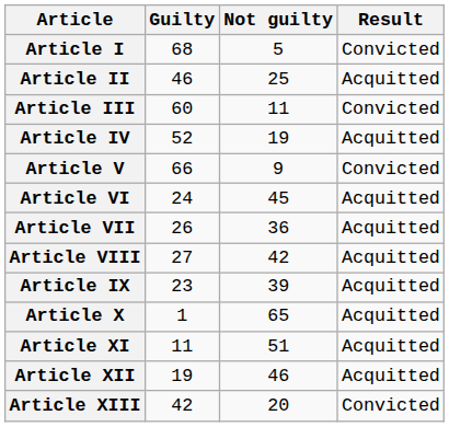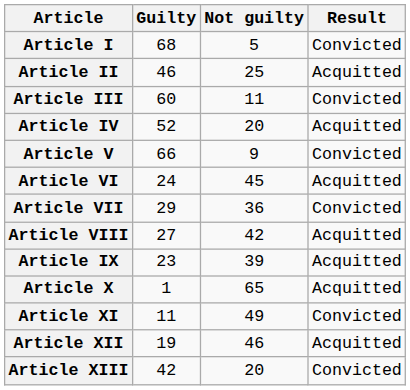 <table class="wikitable">
 <tr>
 <th scope="col">Article</th>
 <th scope="col">Guilty</th>
 <th scope="col">Not guilty</th>
 <th scope="col">Result</th>
 </tr>
 <tr>
 <th scope="row">Article I</th>
 <td align="center">68</td>
 <td align="center">5</td>
 <td>Convicted</td>
 </tr>
 <tr>
 <th scope="row">Article II</th>
 <td align="center">46</td>
 <td align="center">25</td>
 <td>Acquitted</td>
 </tr>
 <tr>
 <th scope="row">Article III</th>
 <td align="center">60</td>
 <td align="center">11</td>
 <td>Convicted</td>
 </tr>
 <tr>
 <th scope="row">Article IV</th>
 <td align="center">52</td>
-<td align="center">19</td>
+<td align="center">20</td>
 <td>Acquitted</td>
 </tr>
 <tr>
 <th scope="row">Article V</th>
 <td align="center">66</td>
 <td align="center">9</td>
 <td>Convicted</td>
 </tr>
 <tr>
 <th scope="row">Article VI</th>
 <td align="center">24</td>
 <td align="center">45</td>
 <td>Acquitted</td>
 </tr>
 <tr>
 <th scope="row">Article VII</th>
-<td align="center">26</td>
+<td align="center">29</td>
 <td align="center">36</td>
-<td>Acquitted</td>
+<td>Convicted</td>
 </tr>
 <tr>
 <th scope="row">Article VIII</th>
 <td align="center">27</td>
 <td align="center">42</td>
 <td>Acquitted</td>
 </tr>
 <tr>
 <th scope="row">Article IX</th>
 <td align="center">23</td>
 <td align="center">39</td>
 <td>Acquitted</td>
 </tr>
 <tr>
 <th scope="row">Article X</th>
 <td align="center">1</td>
 <td align="center">65</td>
 <td>Acquitted</td>
 </tr>
 <tr>
 <th scope="row">Article XI</th>
 <td align="center">11</td>
-<td align="center">51</td>
-<td>Acquitted</td>
+<td align="center">49</td>
+<td>Convicted</td>
 </tr>
 <tr>
 <th scope="row">Article XII</th>
 <td align="center">19</td>
 <td align="center">46</td>
 <td>Acquitted</td>
 </tr>
 <tr>
 <th scope="row">Article XIII</th>
 <td align="center">42</td>
 <td align="center">20</td>
 <td>Convicted</td>
 </tr>
 </table>
